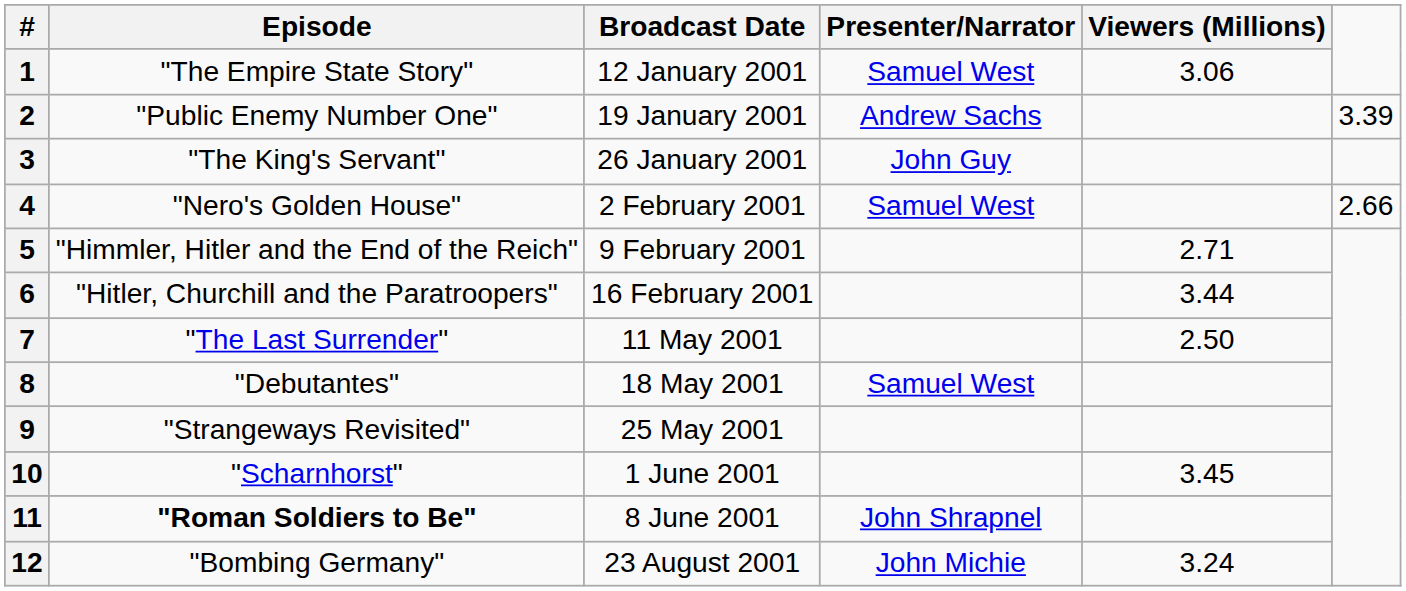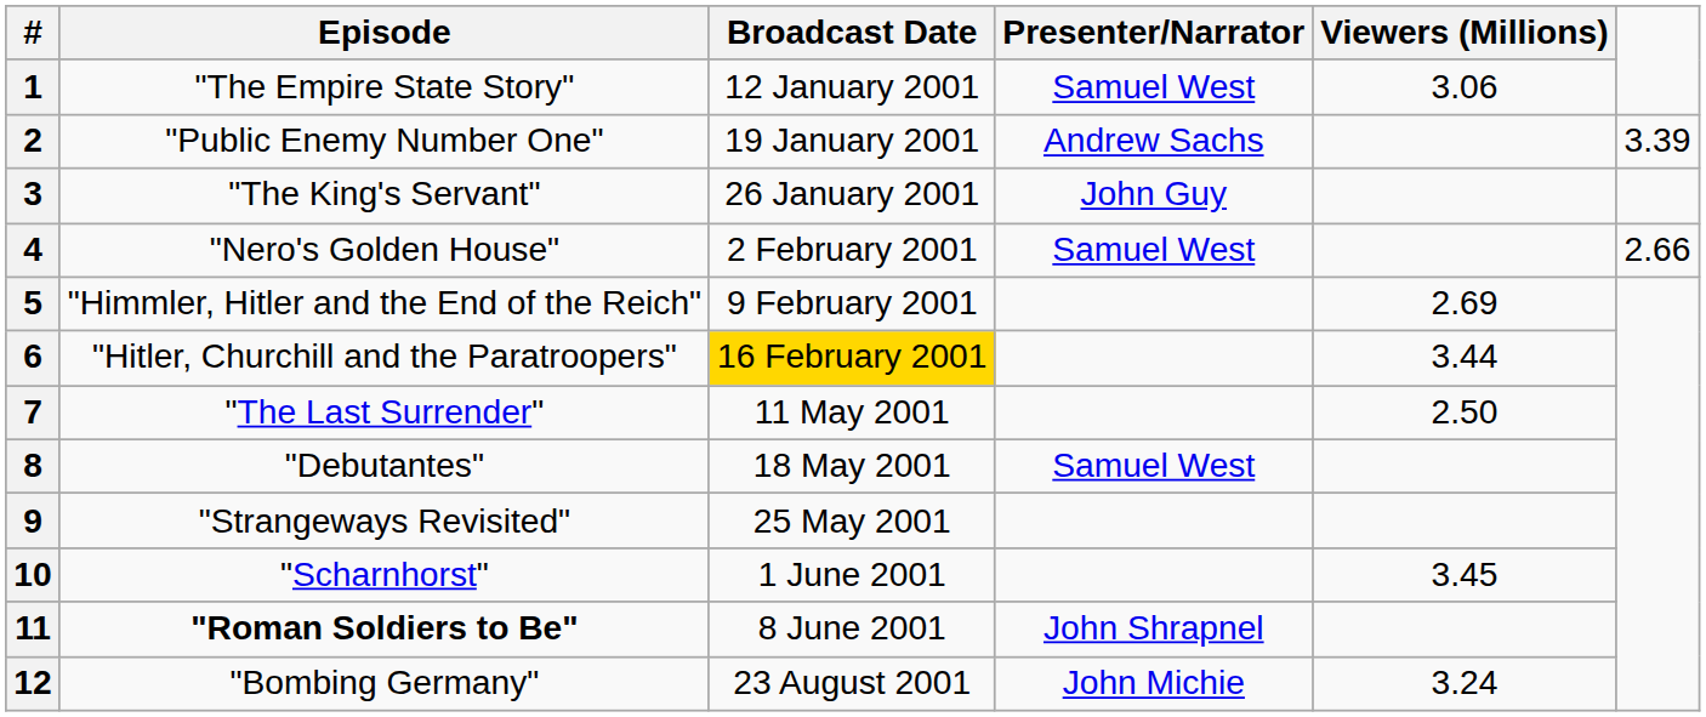 <table class="wikitable" border="1" style="text-align: center">
 <tr>
 <th>#</th>
 <th>Episode</th>
 <th>Broadcast Date</th>
 <th>Presenter/Narrator</th>
 <th>Viewers (Millions)</th>
 </tr>
 <tr>
 <th>1</th>
 <td>"The Empire State Story"</td>
 <td>12 January 2001</td>
 <td><a href='#'>Samuel West</a></td>
 <td>3.06</td>
 </tr>
 <tr>
 <th>2</th>
 <td>"Public Enemy Number One"</td>
 <td>19 January 2001</td>
 <td><a href='#'>Andrew Sachs</a></td>
 <td></td>
 <td>3.39</td>
 </tr>
 <tr>
 <th>3</th>
 <td>"The King's Servant"</td>
 <td>26 January 2001</td>
 <td><a href='#'>John Guy</a></td>
 <td></td>
 </tr>
 <tr>
 <th>4</th>
 <td>"Nero's Golden House"</td>
 <td>2 February 2001</td>
 <td><a href='#'>Samuel West</a></td>
 <td></td>
 <td>2.66</td>
 </tr>
 <tr>
 <th>5</th>
 <td>"Himmler, Hitler and the End of the Reich"</td>
 <td>9 February 2001</td>
 <td></td>
-<td>2.71</td>
+<td>2.69</td>
 </tr>
 <tr>
 <th>6</th>
 <td>"Hitler, Churchill and the Paratroopers"</td>
-<td>16 February 2001</td>
+<td style="background: gold;">16 February 2001</td>
 <td></td>
 <td>3.44</td>
 </tr>
 <tr>
 <th>7</th>
 <td>"<a href='#'>The Last Surrender</a>"</td>
 <td>11 May 2001</td>
 <td></td>
 <td>2.50</td>
 </tr>
 <tr>
 <th>8</th>
 <td>"Debutantes"</td>
 <td>18 May 2001</td>
 <td><a href='#'>Samuel West</a></td>
 <td></td>
 </tr>
 <tr>
 <th>9</th>
 <td>"Strangeways Revisited"</td>
 <td>25 May 2001</td>
 <td></td>
 <td></td>
 </tr>
 <tr>
 <th>10</th>
 <td>"<a href='#'>Scharnhorst</a>"</td>
 <td>1 June 2001</td>
 <td></td>
 <td>3.45</td>
 </tr>
 <tr>
 <th>11</th>
 <td><strong>"Roman Soldiers to Be"</strong></td>
 <td>8 June 2001</td>
 <td><a href='#'>John Shrapnel</a></td>
 <td></td>
 </tr>
 <tr>
 <th>12</th>
 <td>"Bombing Germany"</td>
 <td>23 August 2001</td>
 <td><a href='#'>John Michie</a></td>
 <td>3.24</td>
 </tr>
 </table>
